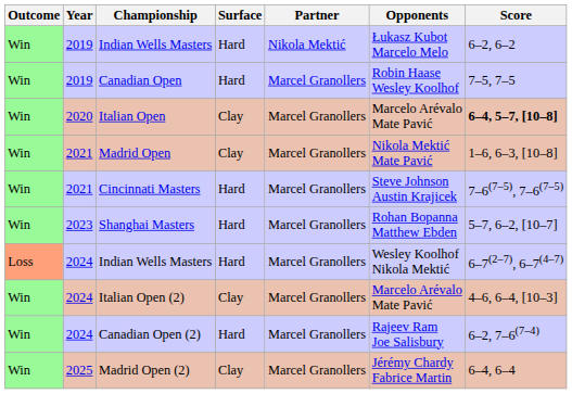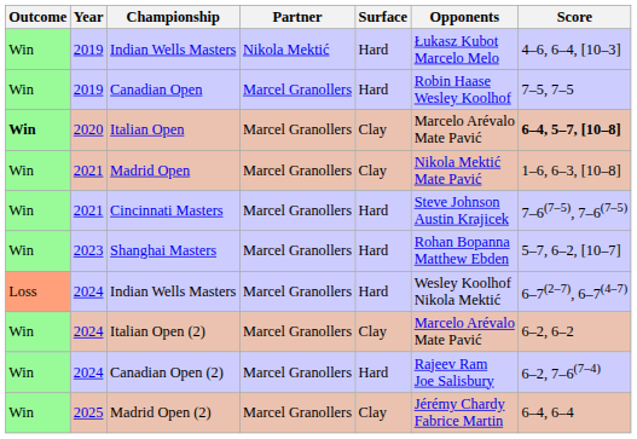 <table class="sortable wikitable">
 <tr>
 <th>Outcome</th>
 <th>Year</th>
 <th>Championship</th>
+<th>Partner</th>
 <th>Surface</th>
-<th>Partner</th>
 <th>Opponents</th>
 <th class="unsortable">Score</th>
 </tr>
 <tr style="background:#ccf;">
 <td style="background:#98fb98;">Win</td>
 <td><a href='#'>2019</a></td>
 <td><a href='#'>Indian Wells Masters</a></td>
+<td> <a href='#'>Nikola Mektić</a></td>
 <td>Hard</td>
-<td> <a href='#'>Nikola Mektić</a></td>
 <td> <a href='#'>Łukasz Kubot</a><br> <a href='#'>Marcelo Melo</a></td>
-<td>6–2, 6–2</td>
+<td>4–6, 6–4, [10–3]</td>
 </tr>
 <tr style="background:#ccf;">
 <td style="background:#98fb98;">Win</td>
 <td><a href='#'>2019</a></td>
 <td><a href='#'>Canadian Open</a></td>
+<td> <a href='#'>Marcel Granollers</a></td>
 <td>Hard</td>
-<td> <a href='#'>Marcel Granollers</a></td>
 <td> <a href='#'>Robin Haase</a><br> <a href='#'>Wesley Koolhof</a></td>
 <td>7–5, 7–5</td>
 </tr>
 <tr bgcolor=ebc2af>
-<td style="background:#98fb98;">Win</td>
+<td style="background:#98fb98;"><strong>Win</strong></td>
 <td><a href='#'>2020</a></td>
 <td><a href='#'>Italian Open</a></td>
+<td> Marcel Granollers</td>
 <td>Clay</td>
-<td> Marcel Granollers</td>
 <td> Marcelo Arévalo<br> Mate Pavić</td>
 <td><strong>6–4, 5–7, [10–8]</strong></td>
 </tr>
 <tr bgcolor=ebc2af>
 <td style="background:#98fb98;">Win</td>
 <td><a href='#'>2021</a></td>
 <td><a href='#'>Madrid Open</a></td>
+<td> Marcel Granollers</td>
 <td>Clay</td>
-<td> Marcel Granollers</td>
 <td> <a href='#'>Nikola Mektić</a><br> <a href='#'>Mate Pavić</a></td>
 <td>1–6, 6–3, [10–8]</td>
 </tr>
 <tr style="background:#ccf;">
 <td style="background:#98fb98;">Win</td>
 <td><a href='#'>2021</a></td>
 <td><a href='#'>Cincinnati Masters</a></td>
+<td> Marcel Granollers</td>
 <td>Hard</td>
-<td> Marcel Granollers</td>
 <td> <a href='#'>Steve Johnson</a><br> <a href='#'>Austin Krajicek</a></td>
 <td>7–6<sup>(7–5)</sup>, 7–6<sup>(7–5)</sup></td>
 </tr>
 <tr bgcolor=CCCCFF>
 <td bgcolor=98fb98>Win</td>
 <td><a href='#'>2023</a></td>
 <td><a href='#'>Shanghai Masters</a></td>
+<td> Marcel Granollers</td>
 <td>Hard</td>
-<td> Marcel Granollers</td>
 <td> <a href='#'>Rohan Bopanna</a> <br> <a href='#'>Matthew Ebden</a></td>
 <td>5–7, 6–2, [10–7]</td>
 </tr>
 <tr bgcolor=CCCCFF>
 <td bgcolor=FFA07A>Loss</td>
 <td><a href='#'>2024</a></td>
 <td>Indian Wells Masters</td>
+<td> Marcel Granollers</td>
 <td>Hard</td>
-<td> Marcel Granollers</td>
 <td> Wesley Koolhof <br> Nikola Mektić</td>
 <td>6–7<sup>(2–7)</sup>, 6–7<sup>(4–7)</sup></td>
 </tr>
 <tr bgcolor=ebc2af>
 <td bgcolor=98fb98>Win</td>
 <td><a href='#'>2024</a></td>
 <td>Italian Open (2)</td>
+<td> Marcel Granollers</td>
 <td>Clay</td>
-<td> Marcel Granollers</td>
 <td> <a href='#'>Marcelo Arévalo</a><br> Mate Pavić</td>
-<td>4–6, 6–4, [10–3]</td>
+<td>6–2, 6–2</td>
 </tr>
 <tr style="background:#ccf;">
 <td bgcolor=98fb98>Win</td>
 <td><a href='#'>2024</a></td>
 <td>Canadian Open (2)</td>
+<td> Marcel Granollers</td>
 <td>Hard</td>
-<td> Marcel Granollers</td>
 <td> <a href='#'>Rajeev Ram</a><br> <a href='#'>Joe Salisbury</a></td>
 <td>6–2, 7–6<sup>(7–4)</sup></td>
 </tr>
 <tr bgcolor=ebc2af>
 <td bgcolor=98fb98>Win</td>
 <td><a href='#'>2025</a></td>
 <td>Madrid Open (2)</td>
+<td> Marcel Granollers</td>
 <td>Clay</td>
-<td> Marcel Granollers</td>
 <td> <a href='#'>Jérémy Chardy</a> <br> <a href='#'>Fabrice Martin</a></td>
 <td>6–4, 6–4</td>
 </tr>
 </table>
